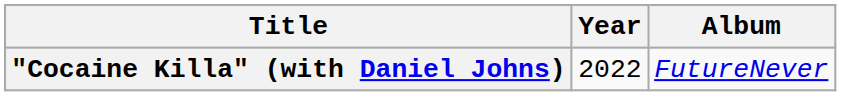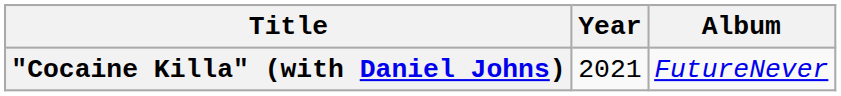 <table class="wikitable plainrowheaders" style="text-align:center;" border="1">
 <tr>
 <th scope="col">Title</th>
 <th scope="col">Year</th>
 <th scope="col">Album</th>
 </tr>
 <tr>
 <th scope="row">"Cocaine Killa" (with <a href='#'>Daniel Johns</a>)</th>
-<td>2022</td>
+<td>2021</td>
 <td><em><a href='#'>FutureNever</a></em></td>
 </tr>
 </table>
